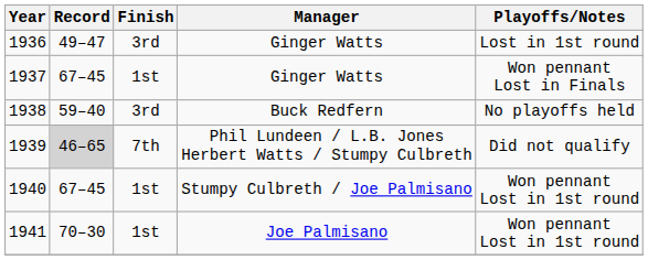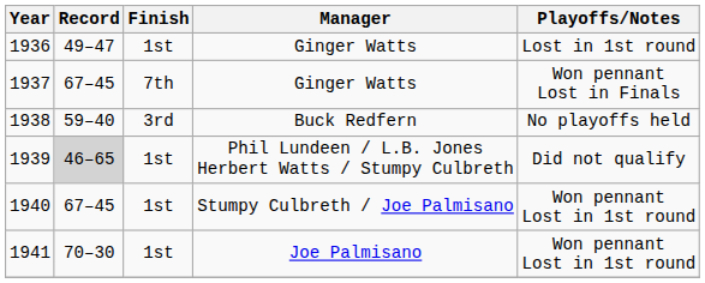 <table class="wikitable">
 <tr>
 <th>Year</th>
 <th>Record</th>
 <th>Finish</th>
 <th>Manager</th>
 <th>Playoffs/Notes</th>
 </tr>
 <tr align=center>
 <td>1936</td>
 <td>49–47</td>
-<td>3rd</td>
+<td>1st</td>
 <td>Ginger Watts</td>
 <td>Lost in 1st round</td>
 </tr>
 <tr align=center>
 <td>1937</td>
 <td>67–45</td>
-<td>1st</td>
+<td>7th</td>
 <td>Ginger Watts</td>
 <td>Won pennant<br>Lost in Finals</td>
 </tr>
 <tr align=center>
 <td>1938</td>
 <td>59–40</td>
 <td>3rd</td>
 <td>Buck Redfern</td>
 <td>No playoffs held</td>
 </tr>
 <tr align=center>
 <td>1939</td>
 <td style="background: lightgrey;">46–65</td>
-<td>7th</td>
+<td>1st</td>
 <td>Phil Lundeen / L.B. Jones <br> Herbert Watts / Stumpy Culbreth</td>
 <td>Did not qualify</td>
 </tr>
 <tr align=center>
 <td>1940</td>
 <td>67–45</td>
 <td>1st</td>
 <td>Stumpy Culbreth / <a href='#'>Joe Palmisano</a></td>
 <td>Won pennant<br>Lost in 1st round</td>
 </tr>
 <tr align=center>
 <td>1941</td>
 <td>70–30</td>
 <td>1st</td>
 <td><a href='#'>Joe Palmisano</a></td>
 <td>Won pennant<br>Lost in 1st round</td>
 </tr>
 <tr align=center>
 </tr>
 </table>
